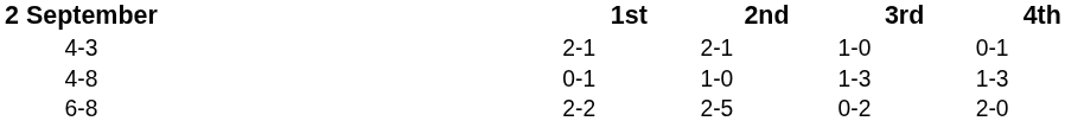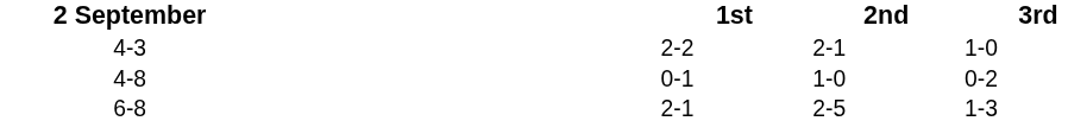 <table width=60% cellspacing=1>
 <tr>
 <th width=20%></th>
 <th width=16%>2 September</th>
 <th width=20%></th>
 <th width=8%>1st</th>
 <th width=8%>2nd</th>
 <th width=8%>3rd</th>
-<th width=8%>4th</th>
 </tr>
 <tr style=font-size:90%>
 <td align=right></td>
 <td align=center>4-3</td>
 <td></td>
-<td>2-1</td>
+<td>2-2</td>
 <td>2-1</td>
 <td>1-0</td>
-<td>0-1</td>
 </tr>
 <tr style=font-size:90%>
 <td align=right></td>
 <td align=center>4-8</td>
 <td><strong></strong></td>
 <td>0-1</td>
 <td>1-0</td>
-<td>1-3</td>
-<td>1-3</td>
+<td>0-2</td>
 </tr>
 <tr style=font-size:90%>
 <td align=right><strong></strong></td>
 <td align=center>6-8</td>
 <td></td>
-<td>2-2</td>
+<td>2-1</td>
 <td>2-5</td>
-<td>0-2</td>
-<td>2-0</td>
+<td>1-3</td>
 </tr>
 </table>
